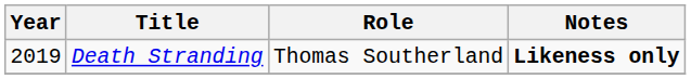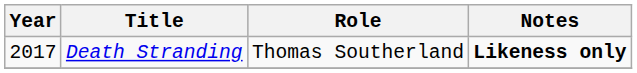 <table class="wikitable">
 <tr>
 <th>Year</th>
 <th>Title</th>
 <th>Role</th>
 <th>Notes</th>
 </tr>
 <tr>
-<td>2019</td>
+<td>2017</td>
 <td><em><a href='#'>Death Stranding</a></em></td>
 <td>Thomas Southerland</td>
 <td><strong>Likeness only</strong></td>
 </tr>
 <tr>
 </tr>
 </table>
